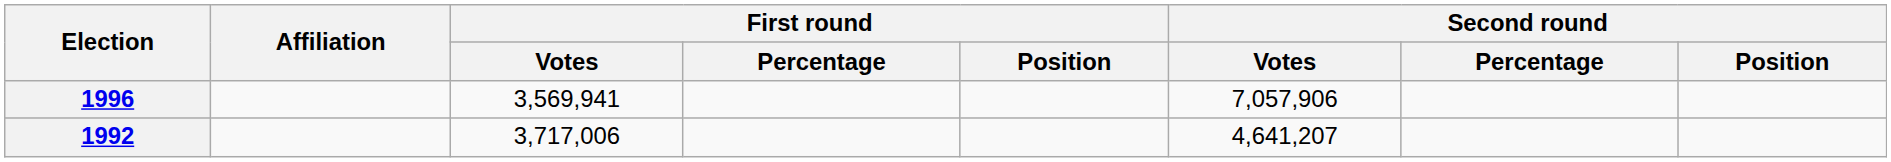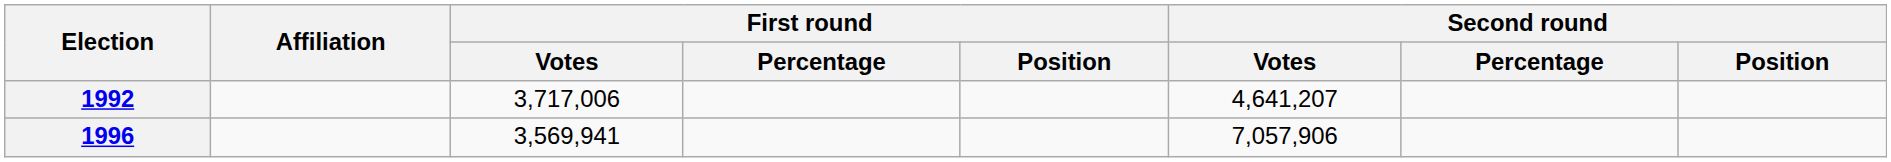 <table class=wikitable width=100%>
 <tr>
 <th rowspan=2>Election</th>
 <th rowspan=2>Affiliation</th>
 <th colspan=3>First round</th>
 <th colspan=3>Second round</th>
 </tr>
 <tr>
 <th>Votes</th>
 <th>Percentage</th>
 <th>Position</th>
 <th>Votes</th>
 <th>Percentage</th>
 <th>Position</th>
 </tr>
 <tr align=center>
+<th><a href='#'>1992</a></th>
+<td></td>
+<td>3,717,006</td>
+<td></td>
+<td></td>
+<td>4,641,207</td>
+<td></td>
+<td></td>
+</tr>
+<tr align=center>
 <th><a href='#'>1996</a></th>
 <td></td>
 <td>3,569,941</td>
 <td></td>
 <td></td>
 <td>7,057,906</td>
 <td></td>
 <td></td>
 </tr>
-<tr align=center>
-<th><a href='#'>1992</a></th>
-<td></td>
-<td>3,717,006</td>
-<td></td>
-<td></td>
-<td>4,641,207</td>
-<td></td>
-<td></td>
-</tr>
 </table>
